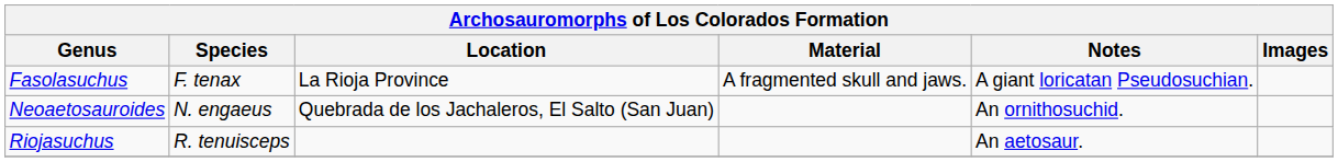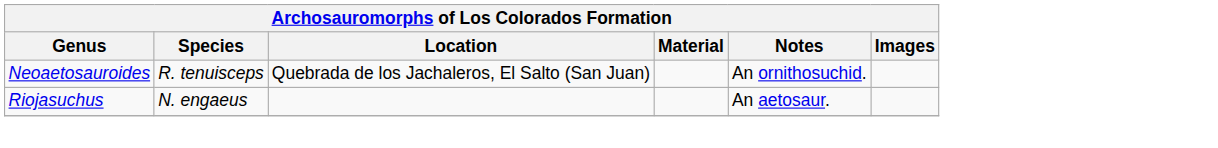 <table class="wikitable" align="center">
 <tr>
 <th colspan="6" align="center"><strong><a href='#'>Archosauromorphs</a> of Los Colorados Formation</strong></th>
 </tr>
 <tr>
 <th>Genus</th>
 <th>Species</th>
 <th>Location</th>
 <th>Material</th>
 <th>Notes</th>
 <th>Images</th>
 </tr>
 <tr>
-<td><em><a href='#'>Fasolasuchus</a></em></td>
-<td><em>F. tenax</em></td>
-<td>La Rioja Province</td>
-<td>A fragmented skull and jaws.</td>
-<td>A giant <a href='#'>loricatan</a> <a href='#'>Pseudosuchian</a>.</td>
-<td></td>
-</tr>
-<tr>
 <td><em><a href='#'>Neoaetosauroides</a></em></td>
-<td><em>N. engaeus</em></td>
+<td><em>R. tenuisceps</em></td>
 <td>Quebrada de los Jachaleros, El Salto (San Juan)</td>
 <td></td>
 <td>An <a href='#'>ornithosuchid</a>.</td>
 <td></td>
 </tr>
 <tr>
 <td><em><a href='#'>Riojasuchus</a></em></td>
-<td><em>R. tenuisceps</em></td>
+<td><em>N. engaeus</em></td>
 <td></td>
 <td></td>
 <td>An <a href='#'>aetosaur</a>.</td>
 <td></td>
 </tr>
 <tr>
 </tr>
 </table>
